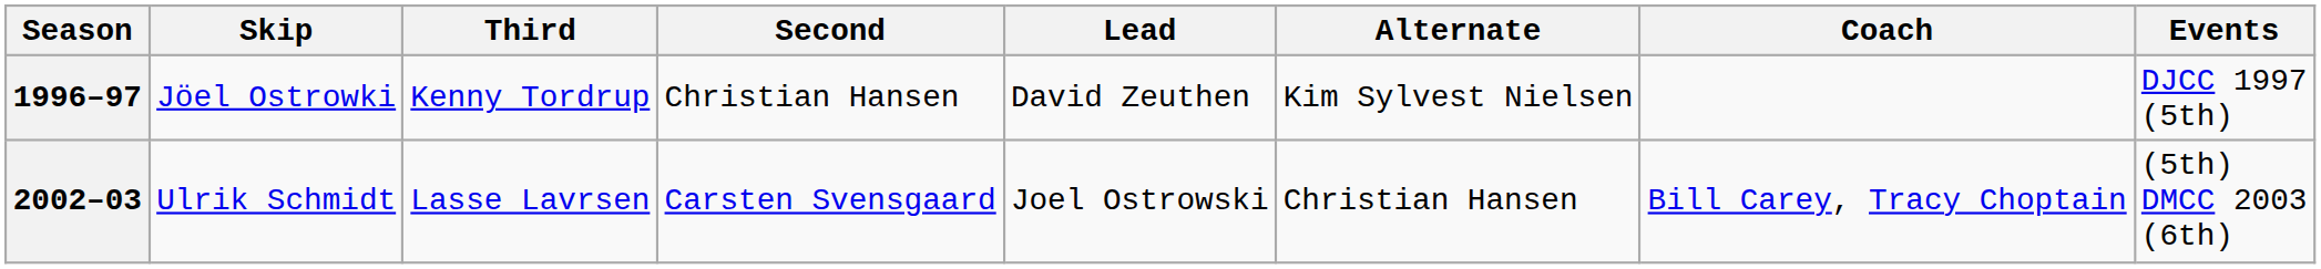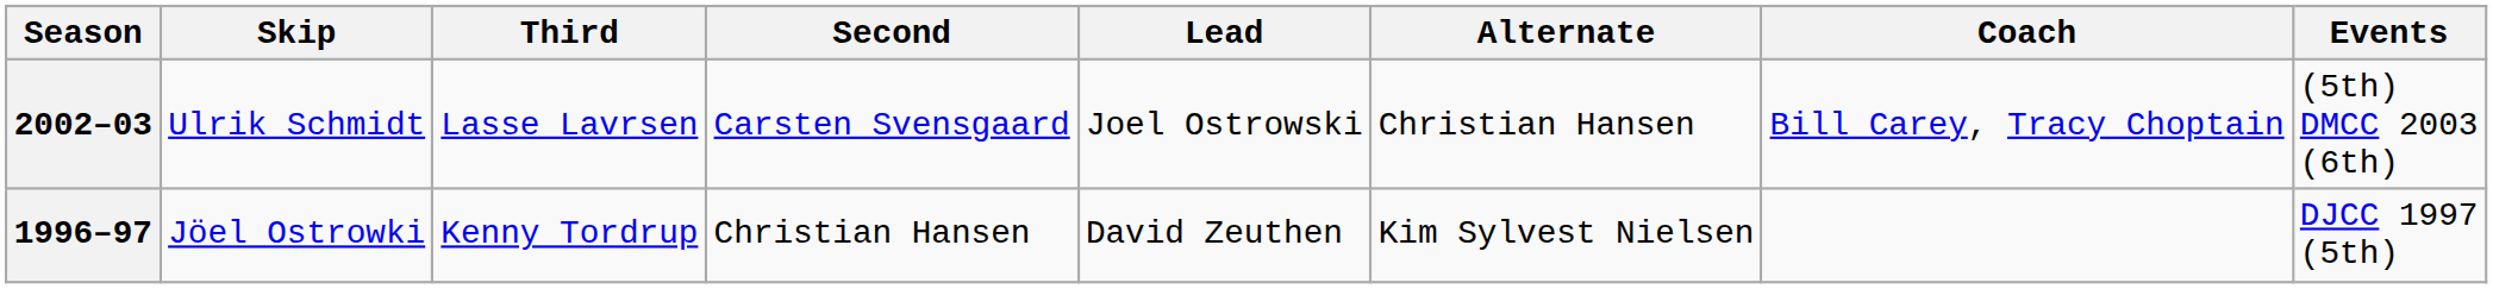 <table class="wikitable">
 <tr>
 <th scope="col">Season</th>
 <th scope="col">Skip</th>
 <th scope="col">Third</th>
 <th scope="col">Second</th>
 <th scope="col">Lead</th>
 <th scope="col">Alternate</th>
 <th scope="col">Coach</th>
 <th scope="col">Events</th>
 </tr>
 <tr>
+<th scope="row">2002–03</th>
+<td><a href='#'>Ulrik Schmidt</a></td>
+<td><a href='#'>Lasse Lavrsen</a></td>
+<td><a href='#'>Carsten Svensgaard</a></td>
+<td>Joel Ostrowski</td>
+<td>Christian Hansen</td>
+<td><a href='#'>Bill Carey</a>, <a href='#'>Tracy Choptain</a></td>
+<td> (5th)<br><a href='#'>DMCC</a> 2003 <br> (6th)</td>
+</tr>
+<tr>
 <th scope="row">1996–97</th>
 <td><a href='#'>Jöel Ostrowki</a></td>
 <td><a href='#'>Kenny Tordrup</a></td>
 <td>Christian Hansen</td>
 <td>David Zeuthen</td>
 <td>Kim Sylvest Nielsen</td>
 <td></td>
 <td><a href='#'>DJCC</a> 1997 <br> (5th)</td>
 </tr>
-<tr>
-<th scope="row">2002–03</th>
-<td><a href='#'>Ulrik Schmidt</a></td>
-<td><a href='#'>Lasse Lavrsen</a></td>
-<td><a href='#'>Carsten Svensgaard</a></td>
-<td>Joel Ostrowski</td>
-<td>Christian Hansen</td>
-<td><a href='#'>Bill Carey</a>, <a href='#'>Tracy Choptain</a></td>
-<td> (5th)<br><a href='#'>DMCC</a> 2003 <br> (6th)</td>
-</tr>
 </table>
